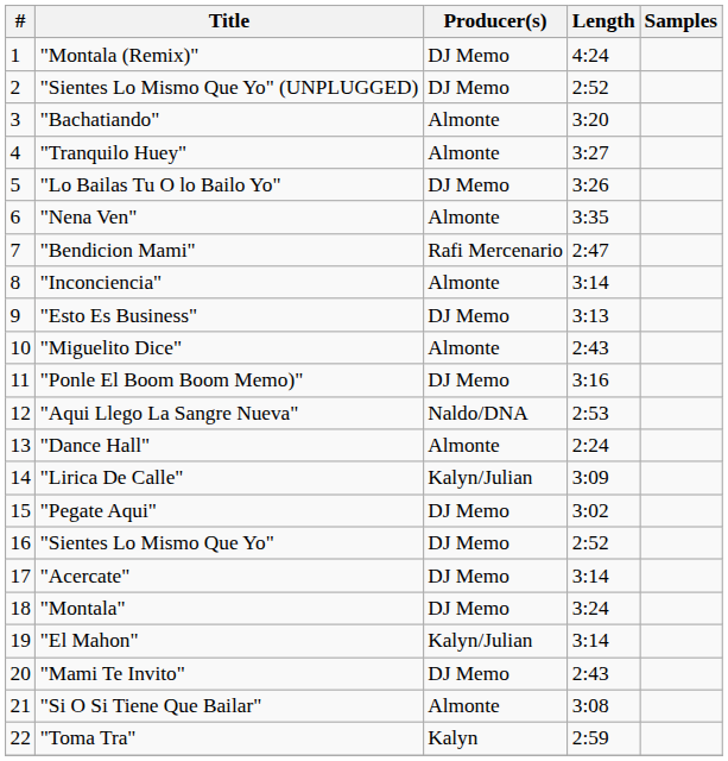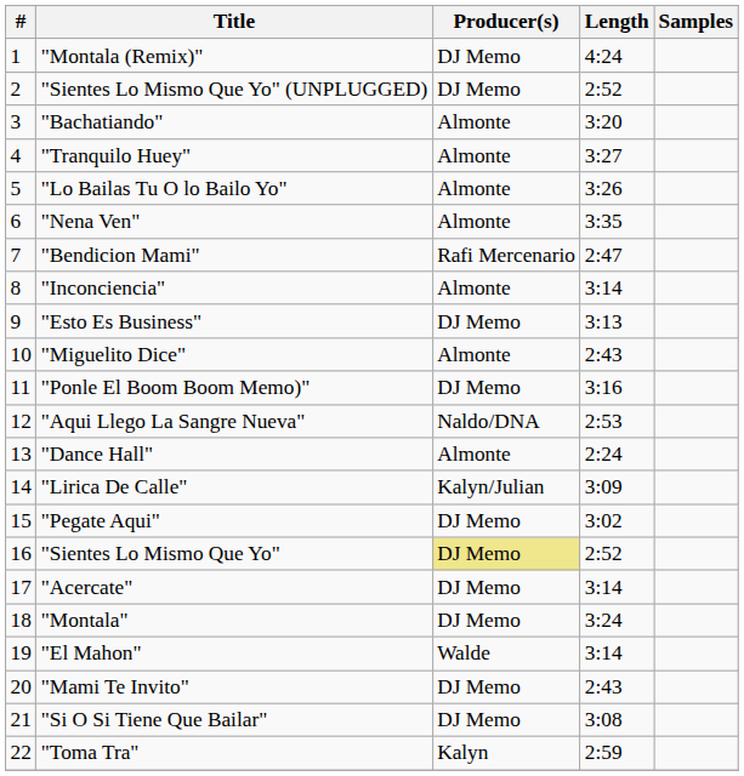 <table class="wikitable">
 <tr>
 <th align="center">#</th>
 <th align="center">Title</th>
 <th align="center">Producer(s)</th>
 <th align="center">Length</th>
 <th align="center">Samples</th>
 </tr>
 <tr>
 <td>1</td>
 <td>"Montala (Remix)"</td>
 <td>DJ Memo</td>
 <td>4:24</td>
 <td></td>
 </tr>
 <tr>
 <td>2</td>
 <td>"Sientes Lo Mismo Que Yo" (UNPLUGGED)</td>
 <td>DJ Memo</td>
 <td>2:52</td>
 <td></td>
 </tr>
 <tr>
 <td>3</td>
 <td>"Bachatiando"</td>
 <td>Almonte</td>
 <td>3:20</td>
 <td></td>
 </tr>
 <tr>
 <td>4</td>
 <td>"Tranquilo Huey"</td>
 <td>Almonte</td>
 <td>3:27</td>
 <td></td>
 </tr>
 <tr>
 <td>5</td>
 <td>"Lo Bailas Tu O lo Bailo Yo"</td>
-<td>DJ Memo</td>
+<td>Almonte</td>
 <td>3:26</td>
 <td></td>
 </tr>
 <tr>
 <td>6</td>
 <td>"Nena Ven"</td>
 <td>Almonte</td>
 <td>3:35</td>
 <td></td>
 </tr>
 <tr>
 <td>7</td>
 <td>"Bendicion Mami"</td>
 <td>Rafi Mercenario</td>
 <td>2:47</td>
 <td></td>
 </tr>
 <tr>
 <td>8</td>
 <td>"Inconciencia"</td>
 <td>Almonte</td>
 <td>3:14</td>
 <td></td>
 </tr>
 <tr>
 <td>9</td>
 <td>"Esto Es Business"</td>
 <td>DJ Memo</td>
 <td>3:13</td>
 <td></td>
 </tr>
 <tr>
 <td>10</td>
 <td>"Miguelito Dice"</td>
 <td>Almonte</td>
 <td>2:43</td>
 <td></td>
 </tr>
 <tr>
 <td>11</td>
 <td>"Ponle El Boom Boom Memo)"</td>
 <td>DJ Memo</td>
 <td>3:16</td>
 <td></td>
 </tr>
 <tr>
 <td>12</td>
 <td>"Aqui Llego La Sangre Nueva"</td>
 <td>Naldo/DNA</td>
 <td>2:53</td>
 <td></td>
 </tr>
 <tr>
 <td>13</td>
 <td>"Dance Hall"</td>
 <td>Almonte</td>
 <td>2:24</td>
 <td></td>
 </tr>
 <tr>
 <td>14</td>
 <td>"Lirica De Calle"</td>
 <td>Kalyn/Julian</td>
 <td>3:09</td>
 <td></td>
 </tr>
 <tr>
 <td>15</td>
 <td>"Pegate Aqui"</td>
 <td>DJ Memo</td>
 <td>3:02</td>
 <td></td>
 </tr>
 <tr>
 <td>16</td>
 <td>"Sientes Lo Mismo Que Yo"</td>
-<td>DJ Memo</td>
+<td style="background: khaki;">DJ Memo</td>
 <td>2:52</td>
 <td></td>
 </tr>
 <tr>
 <td>17</td>
 <td>"Acercate"</td>
 <td>DJ Memo</td>
 <td>3:14</td>
 <td></td>
 </tr>
 <tr>
 <td>18</td>
 <td>"Montala"</td>
 <td>DJ Memo</td>
 <td>3:24</td>
 <td></td>
 </tr>
 <tr>
 <td>19</td>
 <td>"El Mahon"</td>
-<td>Kalyn/Julian</td>
+<td>Walde</td>
 <td>3:14</td>
 <td></td>
 </tr>
 <tr>
 <td>20</td>
 <td>"Mami Te Invito"</td>
 <td>DJ Memo</td>
 <td>2:43</td>
 <td></td>
 </tr>
 <tr>
 <td>21</td>
 <td>"Si O Si Tiene Que Bailar"</td>
-<td>Almonte</td>
+<td>DJ Memo</td>
 <td>3:08</td>
 <td></td>
 </tr>
 <tr>
 <td>22</td>
 <td>"Toma Tra"</td>
 <td>Kalyn</td>
 <td>2:59</td>
 <td></td>
 </tr>
 <tr>
 </tr>
 </table>
